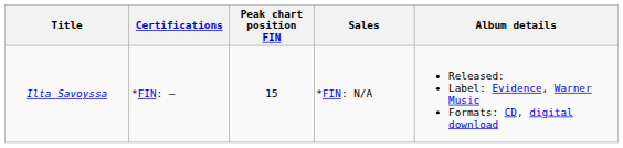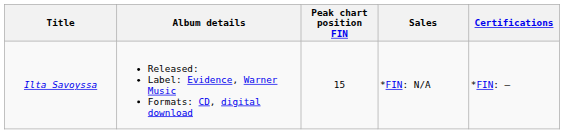 <table class="wikitable" style="text-align:center;">
 <tr>
 <th rowspan="1" width="150">Title</th>
-<th rowspan="1" width="120"><a href='#'>Certifications</a><br></th>
+<th rowspan="1" width="250">Album details</th>
 <th colspan="1" width="100">Peak chart position<br> <a href='#'>FIN</a><br></th>
 <th rowspan="1" width="120">Sales<br></th>
-<th rowspan="1" width="250">Album details</th>
+<th rowspan="1" width="120"><a href='#'>Certifications</a><br></th>
 </tr>
 <tr>
 <td align=center><em><a href='#'>Ilta Savoyssa</a></em></td>
-<td align="left">*<a href='#'>FIN</a>: —</td>
+<td align=left><br><ul><li>Released: </li><li>Label: <a href='#'>Evidence</a>, <a href='#'>Warner Music</a></li><li>Formats: <a href='#'>CD</a>, <a href='#'>digital download</a></li></ul></td>
 <td>15</td>
 <td align="left">*<a href='#'>FIN</a>: N/A</td>
-<td align=left><br><ul><li>Released: </li><li>Label: <a href='#'>Evidence</a>, <a href='#'>Warner Music</a></li><li>Formats: <a href='#'>CD</a>, <a href='#'>digital download</a></li></ul></td>
+<td align="left">*<a href='#'>FIN</a>: —</td>
 </tr>
 </table>
